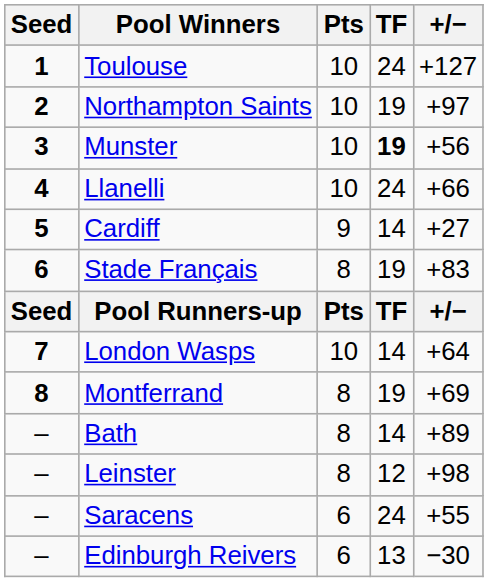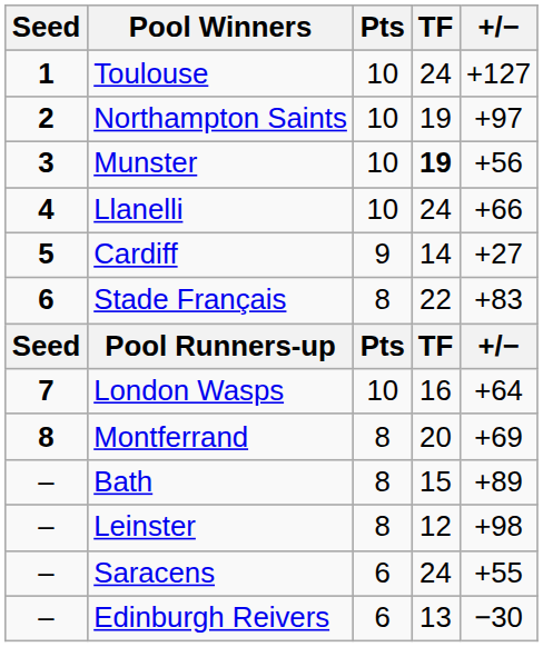 <table class="wikitable" style="text-align: center;">
 <tr>
 <th>Seed</th>
 <th>Pool Winners</th>
 <th>Pts</th>
 <th>TF</th>
 <th>+/−</th>
 </tr>
 <tr>
 <td><strong>1</strong></td>
 <td align=left> <a href='#'>Toulouse</a></td>
 <td>10</td>
 <td>24</td>
 <td>+127</td>
 </tr>
 <tr>
 <td><strong>2</strong></td>
 <td align=left> <a href='#'>Northampton Saints</a></td>
 <td>10</td>
 <td>19</td>
 <td>+97</td>
 </tr>
 <tr>
 <td><strong>3</strong></td>
 <td align=left> <a href='#'>Munster</a></td>
 <td>10</td>
 <td><strong>19</strong></td>
 <td>+56</td>
 </tr>
 <tr>
 <td><strong>4</strong></td>
 <td align=left> <a href='#'>Llanelli</a></td>
 <td>10</td>
 <td>24</td>
 <td>+66</td>
 </tr>
 <tr>
 <td><strong>5</strong></td>
 <td align=left> <a href='#'>Cardiff</a></td>
 <td>9</td>
 <td>14</td>
 <td>+27</td>
 </tr>
 <tr>
 <td><strong>6</strong></td>
 <td align=left> <a href='#'>Stade Français</a></td>
 <td>8</td>
-<td>19</td>
+<td>22</td>
 <td>+83</td>
 </tr>
 <tr>
 <th>Seed</th>
 <th>Pool Runners-up</th>
 <th>Pts</th>
 <th>TF</th>
 <th>+/−</th>
 </tr>
 <tr>
 <td><strong>7</strong></td>
 <td align=left> <a href='#'>London Wasps</a></td>
 <td>10</td>
-<td>14</td>
+<td>16</td>
 <td>+64</td>
 </tr>
 <tr>
 <td><strong>8</strong></td>
 <td align=left> <a href='#'>Montferrand</a></td>
 <td>8</td>
-<td>19</td>
+<td>20</td>
 <td>+69</td>
 </tr>
 <tr>
 <td>–</td>
 <td align=left> <a href='#'>Bath</a></td>
 <td>8</td>
-<td>14</td>
+<td>15</td>
 <td>+89</td>
 </tr>
 <tr>
 <td>–</td>
 <td align=left> <a href='#'>Leinster</a></td>
 <td>8</td>
 <td>12</td>
 <td>+98</td>
 </tr>
 <tr>
 <td>–</td>
 <td align=left> <a href='#'>Saracens</a></td>
 <td>6</td>
 <td>24</td>
 <td>+55</td>
 </tr>
 <tr>
 <td>–</td>
 <td align=left> <a href='#'>Edinburgh Reivers</a></td>
 <td>6</td>
 <td>13</td>
 <td>−30</td>
 </tr>
 </table>
